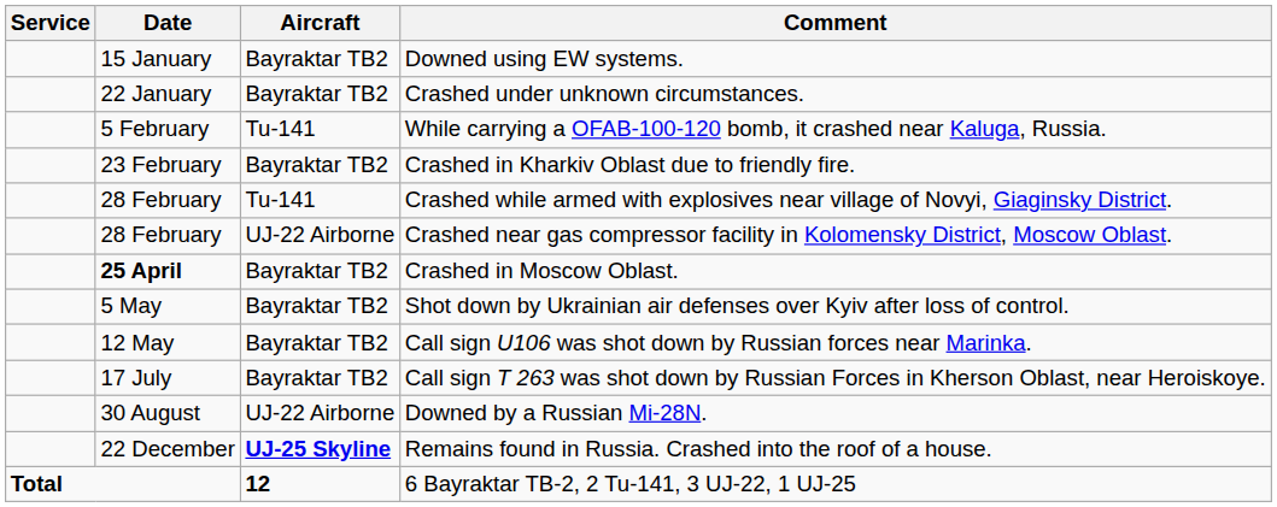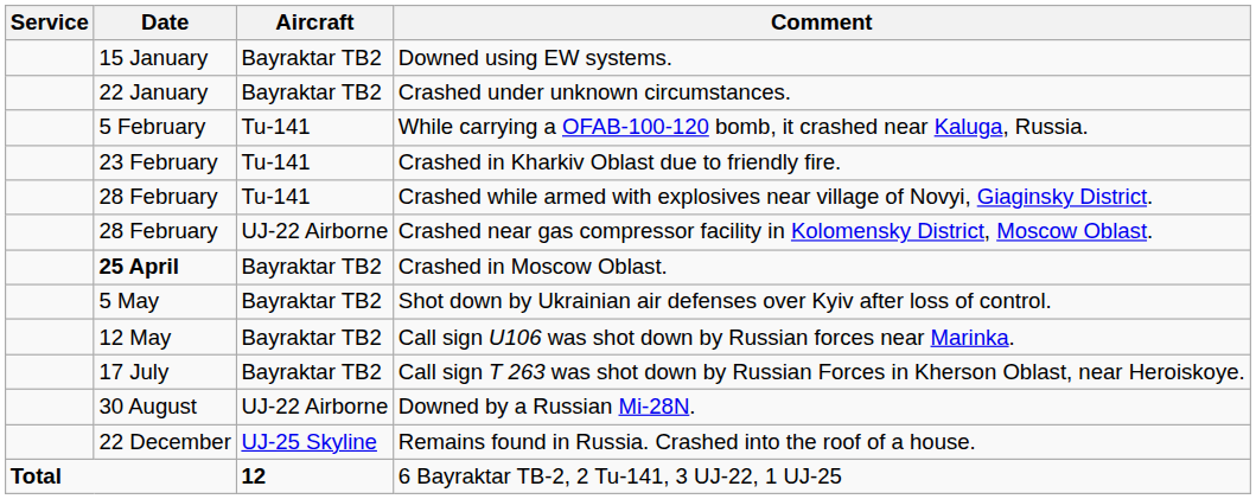 <table class="wikitable">
 <tr>
 <th>Service</th>
 <th>Date</th>
 <th>Aircraft</th>
 <th>Comment</th>
 </tr>
 <tr>
 <td></td>
 <td>15 January</td>
 <td>Bayraktar TB2</td>
 <td>Downed using EW systems.</td>
 </tr>
 <tr>
 <td></td>
 <td>22 January</td>
 <td>Bayraktar TB2</td>
 <td>Crashed under unknown circumstances.</td>
 </tr>
 <tr>
 <td></td>
 <td>5 February</td>
 <td>Tu-141</td>
 <td>While carrying a <a href='#'>OFAB-100-120</a> bomb, it crashed near <a href='#'>Kaluga</a>, Russia.</td>
 </tr>
 <tr>
 <td></td>
 <td>23 February</td>
-<td>Bayraktar TB2</td>
+<td>Tu-141</td>
 <td>Crashed in Kharkiv Oblast due to friendly fire.</td>
 </tr>
 <tr>
 <td></td>
 <td>28 February</td>
 <td>Tu-141</td>
 <td>Crashed while armed with explosives near village of Novyi, <a href='#'>Giaginsky District</a>.</td>
 </tr>
 <tr>
 <td></td>
 <td>28 February</td>
 <td>UJ-22 Airborne</td>
 <td>Crashed near gas compressor facility in <a href='#'>Kolomensky District</a>, <a href='#'>Moscow Oblast</a>.</td>
 </tr>
 <tr>
 <td></td>
 <td><strong>25 April</strong></td>
 <td>Bayraktar TB2</td>
 <td>Crashed in Moscow Oblast.</td>
 </tr>
 <tr>
 <td></td>
 <td>5 May</td>
 <td>Bayraktar TB2</td>
 <td>Shot down by Ukrainian air defenses over Kyiv after loss of control.</td>
 </tr>
 <tr>
 <td></td>
 <td>12 May</td>
 <td>Bayraktar TB2</td>
 <td>Call sign <em>U106</em> was shot down by Russian forces near <a href='#'>Marinka</a>.</td>
 </tr>
 <tr>
 <td></td>
 <td>17 July</td>
 <td>Bayraktar TB2</td>
 <td>Call sign <em>T 263</em> was shot down by Russian Forces in Kherson Oblast, near Heroiskoye.</td>
 </tr>
 <tr>
 <td></td>
 <td>30 August</td>
 <td>UJ-22 Airborne</td>
 <td>Downed by a Russian <a href='#'>Mi-28N</a>.</td>
 </tr>
 <tr>
 <td></td>
 <td>22 December</td>
-<td><strong><a href='#'>UJ-25 Skyline</a></strong></td>
+<td><a href='#'>UJ-25 Skyline</a></td>
 <td>Remains found in Russia. Crashed into the roof of a house.</td>
 </tr>
 <tr>
 <td colspan="2"><strong>Total</strong></td>
 <td><strong>12</strong></td>
 <td>6 Bayraktar TB-2, 2 Tu-141, 3 UJ-22, 1 UJ-25</td>
 </tr>
 </table>
